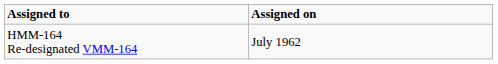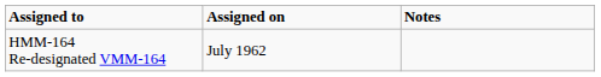 <table class="wikitable" style="width: 70%;">
 <tr>
 <td style="width: 200px;"><strong>Assigned to</strong></td>
 <td style="width: 200px;"><strong>Assigned on</strong></td>
+<td><strong>Notes</strong></td>
 </tr>
 <tr>
 <td>HMM-164<br>Re-designated <a href='#'>VMM-164</a></td>
 <td>July 1962</td>
+<td></td>
 </tr>
 </table>
